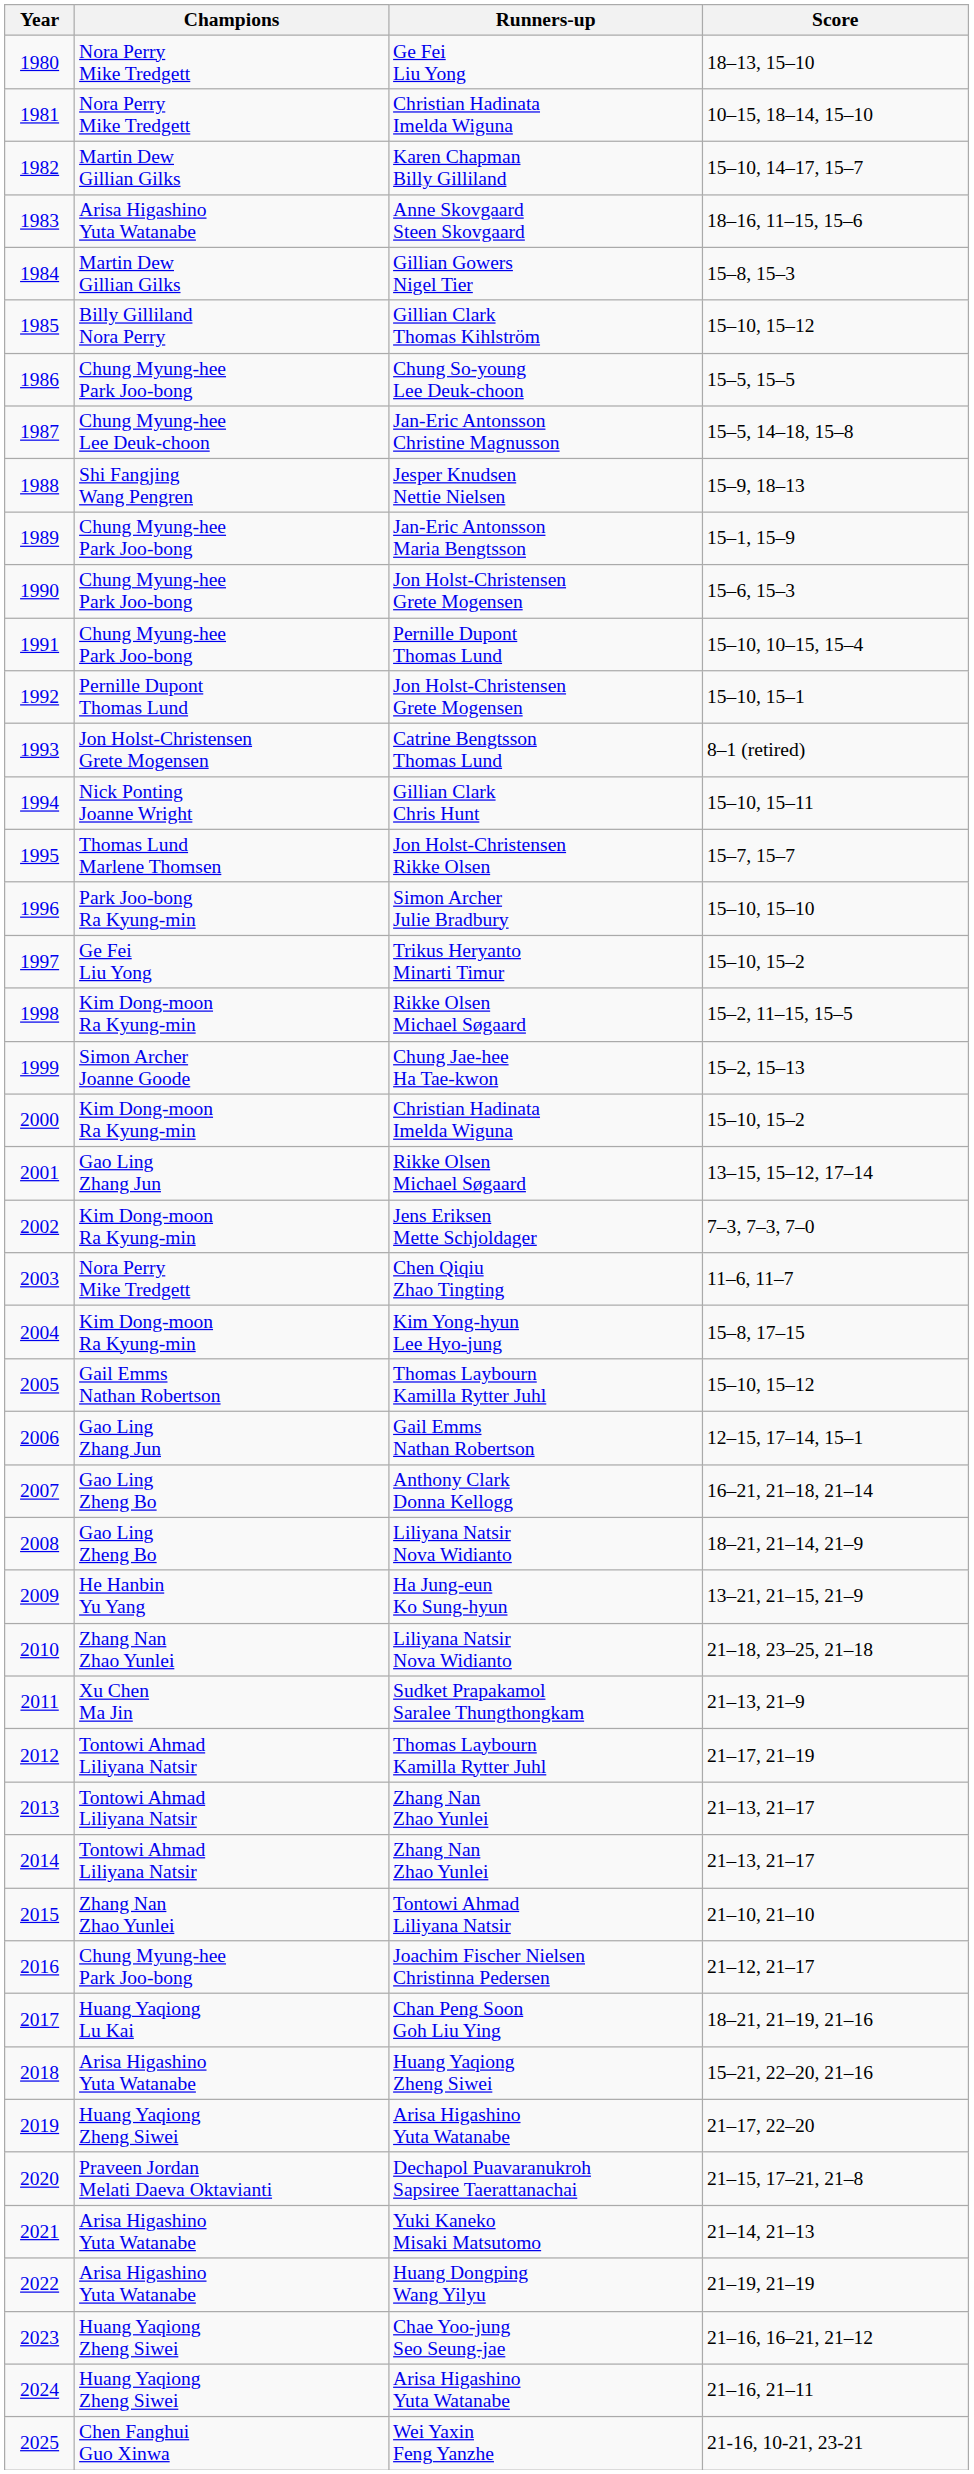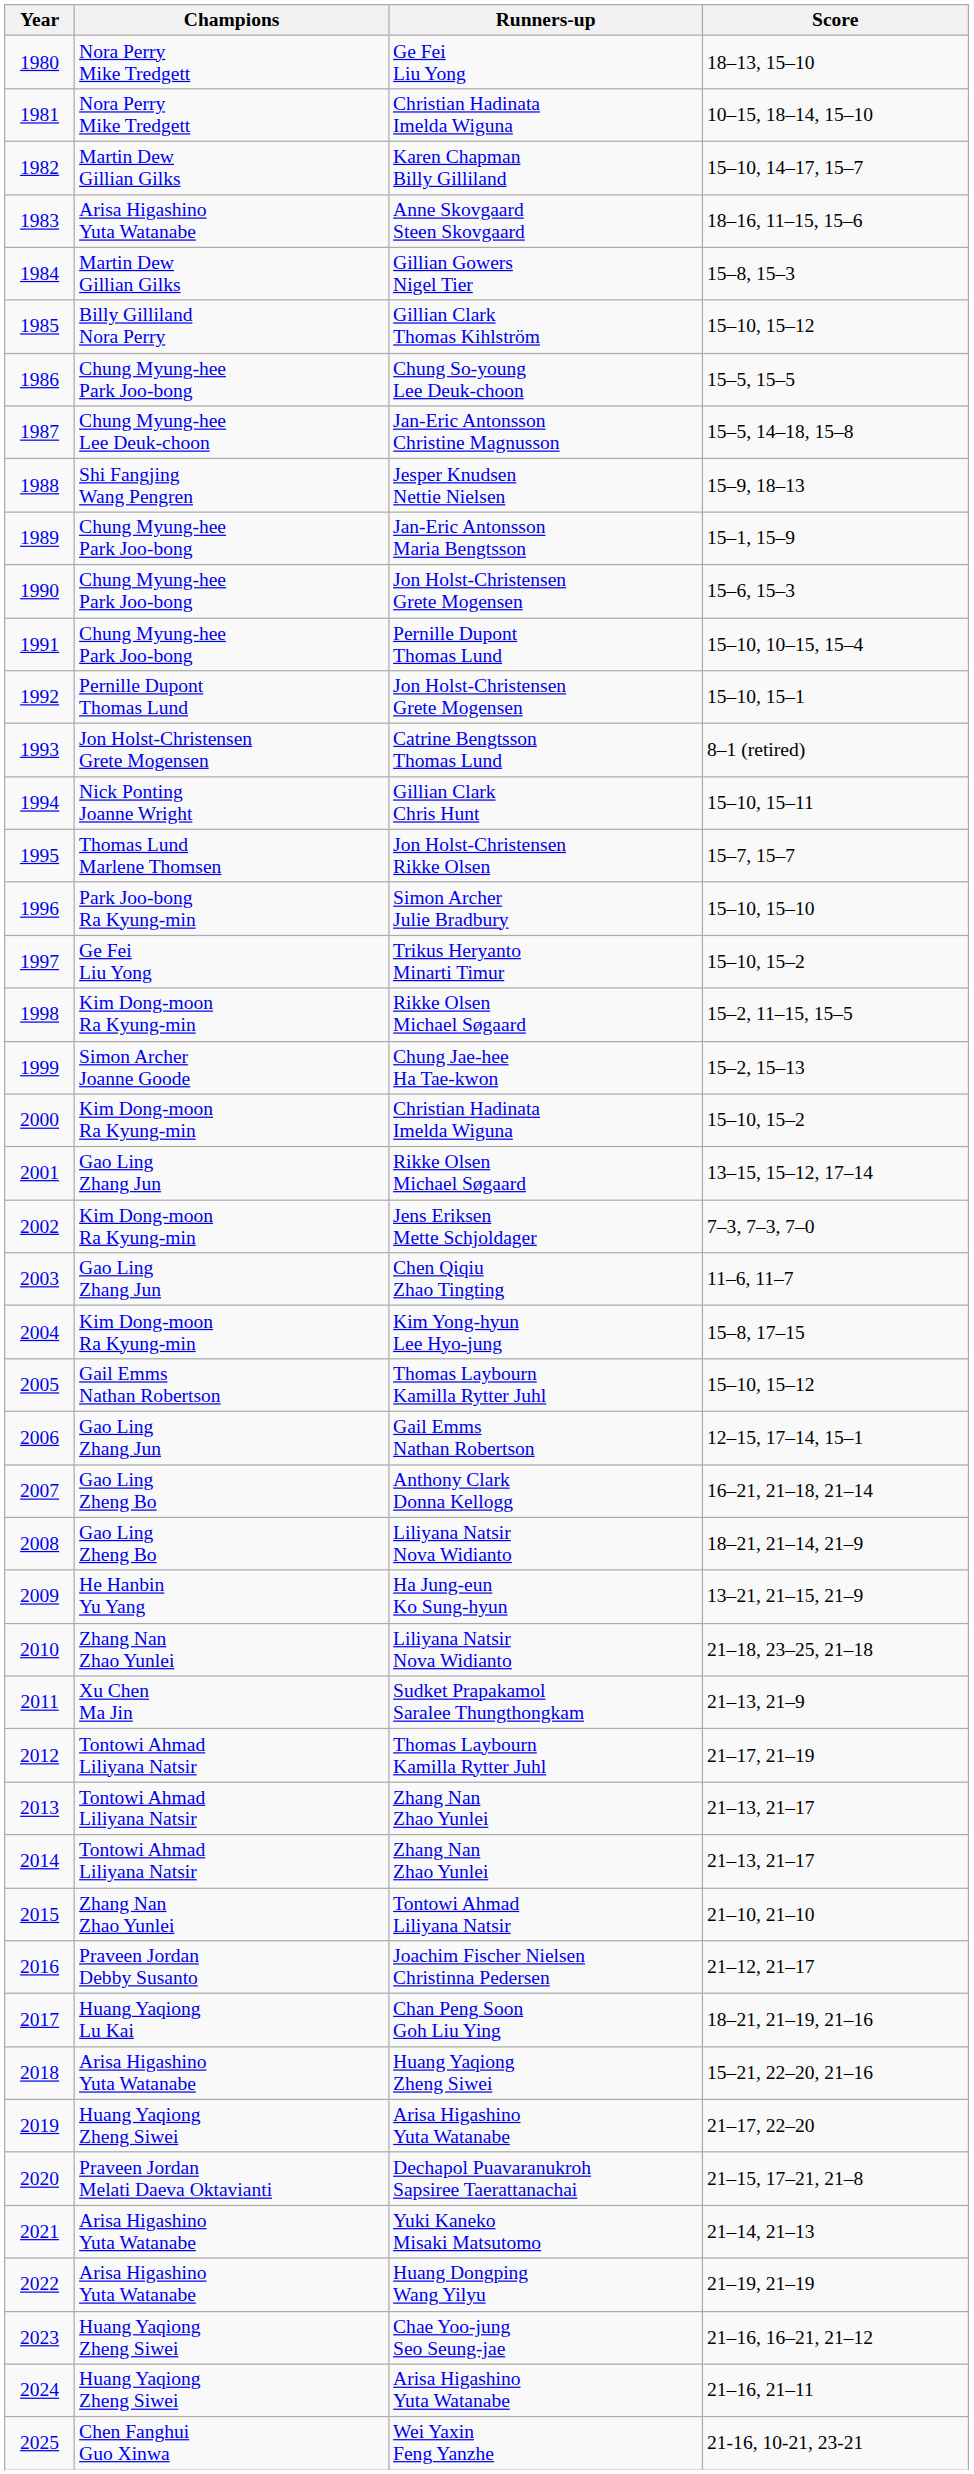 <table class="wikitable sortable">
 <tr>
 <th width=50><strong>Year</strong></th>
 <th width=250><strong>Champions</strong></th>
 <th width=250><strong>Runners-up</strong></th>
 <th width=210><strong>Score</strong></th>
 </tr>
 <tr>
 <td align=center><a href='#'>1980</a></td>
 <td> <a href='#'>Nora Perry</a><br> <a href='#'>Mike Tredgett</a></td>
 <td> <a href='#'>Ge Fei</a><br> <a href='#'>Liu Yong</a></td>
 <td>18–13, 15–10</td>
 </tr>
 <tr>
 <td align=center><a href='#'>1981</a></td>
 <td> <a href='#'>Nora Perry</a><br> <a href='#'>Mike Tredgett</a></td>
 <td> <a href='#'>Christian Hadinata</a><br> <a href='#'>Imelda Wiguna</a></td>
 <td>10–15, 18–14, 15–10</td>
 </tr>
 <tr>
 <td align=center><a href='#'>1982</a></td>
 <td> <a href='#'>Martin Dew</a><br> <a href='#'>Gillian Gilks</a></td>
 <td> <a href='#'>Karen Chapman</a><br> <a href='#'>Billy Gilliland</a></td>
 <td>15–10, 14–17, 15–7</td>
 </tr>
 <tr>
 <td align=center><a href='#'>1983</a></td>
 <td> <a href='#'>Arisa Higashino</a><br> <a href='#'>Yuta Watanabe</a></td>
 <td> <a href='#'>Anne Skovgaard</a><br> <a href='#'>Steen Skovgaard</a></td>
 <td>18–16, 11–15, 15–6</td>
 </tr>
 <tr>
 <td align=center><a href='#'>1984</a></td>
 <td> <a href='#'>Martin Dew</a><br> <a href='#'>Gillian Gilks</a></td>
 <td> <a href='#'>Gillian Gowers</a><br> <a href='#'>Nigel Tier</a></td>
 <td>15–8, 15–3</td>
 </tr>
 <tr>
 <td align=center><a href='#'>1985</a></td>
 <td> <a href='#'>Billy Gilliland</a><br> <a href='#'>Nora Perry</a></td>
 <td> <a href='#'>Gillian Clark</a><br> <a href='#'>Thomas Kihlström</a></td>
 <td>15–10, 15–12</td>
 </tr>
 <tr>
 <td align=center><a href='#'>1986</a></td>
 <td> <a href='#'>Chung Myung-hee</a><br> <a href='#'>Park Joo-bong</a></td>
 <td> <a href='#'>Chung So-young</a><br> <a href='#'>Lee Deuk-choon</a></td>
 <td>15–5, 15–5</td>
 </tr>
 <tr>
 <td align=center><a href='#'>1987</a></td>
 <td> <a href='#'>Chung Myung-hee</a><br> <a href='#'>Lee Deuk-choon</a></td>
 <td> <a href='#'>Jan-Eric Antonsson</a><br> <a href='#'>Christine Magnusson</a></td>
 <td>15–5, 14–18, 15–8</td>
 </tr>
 <tr>
 <td align=center><a href='#'>1988</a></td>
 <td> <a href='#'>Shi Fangjing</a><br> <a href='#'>Wang Pengren</a></td>
 <td> <a href='#'>Jesper Knudsen</a><br> <a href='#'>Nettie Nielsen</a></td>
 <td>15–9, 18–13</td>
 </tr>
 <tr>
 <td align=center><a href='#'>1989</a></td>
 <td> <a href='#'>Chung Myung-hee</a><br> <a href='#'>Park Joo-bong</a></td>
 <td> <a href='#'>Jan-Eric Antonsson</a><br> <a href='#'>Maria Bengtsson</a></td>
 <td>15–1, 15–9</td>
 </tr>
 <tr>
 <td align=center><a href='#'>1990</a></td>
 <td> <a href='#'>Chung Myung-hee</a><br> <a href='#'>Park Joo-bong</a></td>
 <td> <a href='#'>Jon Holst-Christensen</a><br> <a href='#'>Grete Mogensen</a></td>
 <td>15–6, 15–3</td>
 </tr>
 <tr>
 <td align=center><a href='#'>1991</a></td>
 <td> <a href='#'>Chung Myung-hee</a><br> <a href='#'>Park Joo-bong</a></td>
 <td> <a href='#'>Pernille Dupont</a><br> <a href='#'>Thomas Lund</a></td>
 <td>15–10, 10–15, 15–4</td>
 </tr>
 <tr>
 <td align=center><a href='#'>1992</a></td>
 <td> <a href='#'>Pernille Dupont</a><br> <a href='#'>Thomas Lund</a></td>
 <td> <a href='#'>Jon Holst-Christensen</a><br> <a href='#'>Grete Mogensen</a></td>
 <td>15–10, 15–1</td>
 </tr>
 <tr>
 <td align=center><a href='#'>1993</a></td>
 <td> <a href='#'>Jon Holst-Christensen</a><br> <a href='#'>Grete Mogensen</a></td>
 <td> <a href='#'>Catrine Bengtsson</a><br> <a href='#'>Thomas Lund</a></td>
 <td>8–1 (retired)</td>
 </tr>
 <tr>
 <td align=center><a href='#'>1994</a></td>
 <td> <a href='#'>Nick Ponting</a><br> <a href='#'>Joanne Wright</a></td>
 <td> <a href='#'>Gillian Clark</a><br> <a href='#'>Chris Hunt</a></td>
 <td>15–10, 15–11</td>
 </tr>
 <tr>
 <td align=center><a href='#'>1995</a></td>
 <td> <a href='#'>Thomas Lund</a><br> <a href='#'>Marlene Thomsen</a></td>
 <td> <a href='#'>Jon Holst-Christensen</a><br> <a href='#'>Rikke Olsen</a></td>
 <td>15–7, 15–7</td>
 </tr>
 <tr>
 <td align=center><a href='#'>1996</a></td>
 <td> <a href='#'>Park Joo-bong</a><br> <a href='#'>Ra Kyung-min</a></td>
 <td> <a href='#'>Simon Archer</a><br> <a href='#'>Julie Bradbury</a></td>
 <td>15–10, 15–10</td>
 </tr>
 <tr>
 <td align=center><a href='#'>1997</a></td>
 <td> <a href='#'>Ge Fei</a><br> <a href='#'>Liu Yong</a></td>
 <td> <a href='#'>Trikus Heryanto</a><br> <a href='#'>Minarti Timur</a></td>
 <td>15–10, 15–2</td>
 </tr>
 <tr>
 <td align=center><a href='#'>1998</a></td>
 <td> <a href='#'>Kim Dong-moon</a><br> <a href='#'>Ra Kyung-min</a></td>
 <td> <a href='#'>Rikke Olsen</a><br> <a href='#'>Michael Søgaard</a></td>
 <td>15–2, 11–15, 15–5</td>
 </tr>
 <tr>
 <td align=center><a href='#'>1999</a></td>
 <td> <a href='#'>Simon Archer</a><br> <a href='#'>Joanne Goode</a></td>
 <td> <a href='#'>Chung Jae-hee</a><br> <a href='#'>Ha Tae-kwon</a></td>
 <td>15–2, 15–13</td>
 </tr>
 <tr>
 <td align=center><a href='#'>2000</a></td>
 <td> <a href='#'>Kim Dong-moon</a><br> <a href='#'>Ra Kyung-min</a></td>
 <td> <a href='#'>Christian Hadinata</a><br> <a href='#'>Imelda Wiguna</a></td>
 <td>15–10, 15–2</td>
 </tr>
 <tr>
 <td align=center><a href='#'>2001</a></td>
 <td> <a href='#'>Gao Ling</a><br> <a href='#'>Zhang Jun</a></td>
 <td> <a href='#'>Rikke Olsen</a><br> <a href='#'>Michael Søgaard</a></td>
 <td>13–15, 15–12, 17–14</td>
 </tr>
 <tr>
 <td align=center><a href='#'>2002</a></td>
 <td> <a href='#'>Kim Dong-moon</a><br> <a href='#'>Ra Kyung-min</a></td>
 <td> <a href='#'>Jens Eriksen</a><br> <a href='#'>Mette Schjoldager</a></td>
 <td>7–3, 7–3, 7–0</td>
 </tr>
 <tr>
 <td align=center><a href='#'>2003</a></td>
-<td> <a href='#'>Nora Perry</a><br> <a href='#'>Mike Tredgett</a></td>
+<td> <a href='#'>Gao Ling</a><br> <a href='#'>Zhang Jun</a></td>
 <td> <a href='#'>Chen Qiqiu</a><br> <a href='#'>Zhao Tingting</a></td>
 <td>11–6, 11–7</td>
 </tr>
 <tr>
 <td align=center><a href='#'>2004</a></td>
 <td> <a href='#'>Kim Dong-moon</a><br> <a href='#'>Ra Kyung-min</a></td>
 <td> <a href='#'>Kim Yong-hyun</a><br> <a href='#'>Lee Hyo-jung</a></td>
 <td>15–8, 17–15</td>
 </tr>
 <tr>
 <td align=center><a href='#'>2005</a></td>
 <td> <a href='#'>Gail Emms</a><br> <a href='#'>Nathan Robertson</a></td>
 <td> <a href='#'>Thomas Laybourn</a><br> <a href='#'>Kamilla Rytter Juhl</a></td>
 <td>15–10, 15–12</td>
 </tr>
 <tr>
 <td align=center><a href='#'>2006</a></td>
 <td> <a href='#'>Gao Ling</a><br> <a href='#'>Zhang Jun</a></td>
 <td> <a href='#'>Gail Emms</a><br> <a href='#'>Nathan Robertson</a></td>
 <td>12–15, 17–14, 15–1</td>
 </tr>
 <tr>
 <td align=center><a href='#'>2007</a></td>
 <td> <a href='#'>Gao Ling</a><br> <a href='#'>Zheng Bo</a></td>
 <td> <a href='#'>Anthony Clark</a><br> <a href='#'>Donna Kellogg</a></td>
 <td>16–21, 21–18, 21–14</td>
 </tr>
 <tr>
 <td align=center><a href='#'>2008</a></td>
 <td> <a href='#'>Gao Ling</a><br> <a href='#'>Zheng Bo</a></td>
 <td> <a href='#'>Liliyana Natsir</a><br> <a href='#'>Nova Widianto</a></td>
 <td>18–21, 21–14, 21–9</td>
 </tr>
 <tr>
 <td align=center><a href='#'>2009</a></td>
 <td> <a href='#'>He Hanbin</a><br> <a href='#'>Yu Yang</a></td>
 <td> <a href='#'>Ha Jung-eun</a><br> <a href='#'>Ko Sung-hyun</a></td>
 <td>13–21, 21–15, 21–9</td>
 </tr>
 <tr>
 <td align=center><a href='#'>2010</a></td>
 <td> <a href='#'>Zhang Nan</a><br> <a href='#'>Zhao Yunlei</a></td>
 <td> <a href='#'>Liliyana Natsir</a><br> <a href='#'>Nova Widianto</a></td>
 <td>21–18, 23–25, 21–18</td>
 </tr>
 <tr>
 <td align=center><a href='#'>2011</a></td>
 <td> <a href='#'>Xu Chen</a><br> <a href='#'>Ma Jin</a></td>
 <td> <a href='#'>Sudket Prapakamol</a><br> <a href='#'>Saralee Thungthongkam</a></td>
 <td>21–13, 21–9</td>
 </tr>
 <tr>
 <td align=center><a href='#'>2012</a></td>
 <td> <a href='#'>Tontowi Ahmad</a><br> <a href='#'>Liliyana Natsir</a></td>
 <td> <a href='#'>Thomas Laybourn</a><br> <a href='#'>Kamilla Rytter Juhl</a></td>
 <td>21–17, 21–19</td>
 </tr>
 <tr>
 <td align=center><a href='#'>2013</a></td>
 <td> <a href='#'>Tontowi Ahmad</a><br> <a href='#'>Liliyana Natsir</a></td>
 <td> <a href='#'>Zhang Nan</a><br> <a href='#'>Zhao Yunlei</a></td>
 <td>21–13, 21–17</td>
 </tr>
 <tr>
 <td align=center><a href='#'>2014</a></td>
 <td> <a href='#'>Tontowi Ahmad</a><br> <a href='#'>Liliyana Natsir</a></td>
 <td> <a href='#'>Zhang Nan</a><br> <a href='#'>Zhao Yunlei</a></td>
 <td>21–13, 21–17</td>
 </tr>
 <tr>
 <td align=center><a href='#'>2015</a></td>
 <td> <a href='#'>Zhang Nan</a><br> <a href='#'>Zhao Yunlei</a></td>
 <td> <a href='#'>Tontowi Ahmad</a><br> <a href='#'>Liliyana Natsir</a></td>
 <td>21–10, 21–10</td>
 </tr>
 <tr>
 <td align=center><a href='#'>2016</a></td>
-<td> <a href='#'>Chung Myung-hee</a><br> <a href='#'>Park Joo-bong</a></td>
+<td> <a href='#'>Praveen Jordan</a><br> <a href='#'>Debby Susanto</a></td>
 <td> <a href='#'>Joachim Fischer Nielsen</a><br> <a href='#'>Christinna Pedersen</a></td>
 <td>21–12, 21–17</td>
 </tr>
 <tr>
 <td align=center><a href='#'>2017</a></td>
 <td> <a href='#'>Huang Yaqiong</a><br> <a href='#'>Lu Kai</a></td>
 <td> <a href='#'>Chan Peng Soon</a><br> <a href='#'>Goh Liu Ying</a></td>
 <td>18–21, 21–19, 21–16</td>
 </tr>
 <tr>
 <td align=center><a href='#'>2018</a></td>
 <td> <a href='#'>Arisa Higashino</a><br> <a href='#'>Yuta Watanabe</a></td>
 <td> <a href='#'>Huang Yaqiong</a><br> <a href='#'>Zheng Siwei</a></td>
 <td>15–21, 22–20, 21–16</td>
 </tr>
 <tr>
 <td align=center><a href='#'>2019</a></td>
 <td> <a href='#'>Huang Yaqiong</a><br> <a href='#'>Zheng Siwei</a></td>
 <td> <a href='#'>Arisa Higashino</a><br> <a href='#'>Yuta Watanabe</a></td>
 <td>21–17, 22–20</td>
 </tr>
 <tr>
 <td align=center><a href='#'>2020</a></td>
 <td> <a href='#'>Praveen Jordan</a><br> <a href='#'>Melati Daeva Oktavianti</a></td>
 <td> <a href='#'>Dechapol Puavaranukroh</a><br> <a href='#'>Sapsiree Taerattanachai</a></td>
 <td>21–15, 17–21, 21–8</td>
 </tr>
 <tr>
 <td align=center><a href='#'>2021</a></td>
 <td> <a href='#'>Arisa Higashino</a><br> <a href='#'>Yuta Watanabe</a></td>
 <td> <a href='#'>Yuki Kaneko</a><br> <a href='#'>Misaki Matsutomo</a></td>
 <td>21–14, 21–13</td>
 </tr>
 <tr>
 <td align=center><a href='#'>2022</a></td>
 <td> <a href='#'>Arisa Higashino</a><br> <a href='#'>Yuta Watanabe</a></td>
 <td> <a href='#'>Huang Dongping</a><br> <a href='#'>Wang Yilyu</a></td>
 <td>21–19, 21–19</td>
 </tr>
 <tr>
 <td align=center><a href='#'>2023</a></td>
 <td> <a href='#'>Huang Yaqiong</a><br> <a href='#'>Zheng Siwei</a></td>
 <td> <a href='#'>Chae Yoo-jung</a><br> <a href='#'>Seo Seung-jae</a></td>
 <td>21–16, 16–21, 21–12</td>
 </tr>
 <tr>
 <td align=center><a href='#'>2024</a></td>
 <td> <a href='#'>Huang Yaqiong</a><br> <a href='#'>Zheng Siwei</a></td>
 <td> <a href='#'>Arisa Higashino</a><br> <a href='#'>Yuta Watanabe</a></td>
 <td>21–16, 21–11</td>
 </tr>
 <tr>
 <td align=center><a href='#'>2025</a></td>
 <td> <a href='#'>Chen Fanghui</a><br> <a href='#'>Guo Xinwa</a></td>
 <td> <a href='#'>Wei Yaxin</a><br> <a href='#'>Feng Yanzhe</a></td>
 <td>21-16, 10-21, 23-21</td>
 </tr>
 </table>
